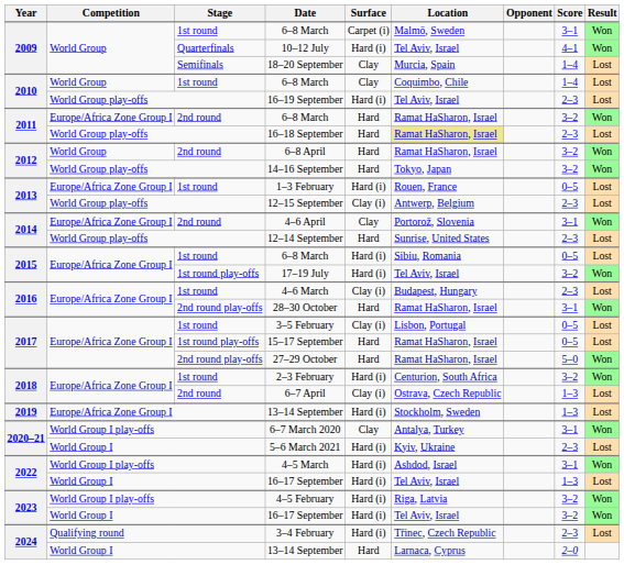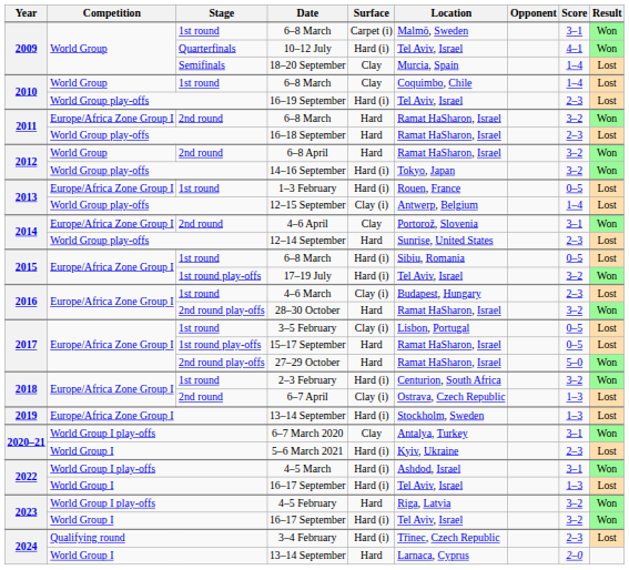 <table class="wikitable" style="text-align:center;">
 <tr>
 <th>Year</th>
 <th>Competition</th>
 <th>Stage</th>
 <th>Date</th>
 <th>Surface</th>
 <th>Location</th>
 <th>Opponent</th>
 <th>Score</th>
 <th>Result</th>
 </tr>
 <tr style="border-top:2px solid gray;">
 <th rowspan=3><a href='#'>2009</a></th>
 <td align=left rowspan=3><a href='#'>World Group</a></td>
 <td align=left><a href='#'>1st round</a></td>
 <td>6–8 March</td>
 <td>Carpet (i)</td>
 <td align=left><a href='#'>Malmö</a>, <a href='#'>Sweden</a></td>
 <td align=left></td>
 <td><a href='#'>3–1</a></td>
 <td bgcolor=#98FB98>Won</td>
 </tr>
 <tr>
 <td align=left><a href='#'>Quarterfinals</a></td>
 <td>10–12 July</td>
 <td>Hard (i)</td>
 <td align=left><a href='#'>Tel Aviv</a>, <a href='#'>Israel</a></td>
 <td align=left></td>
 <td><a href='#'>4–1</a></td>
 <td bgcolor=#98FB98>Won</td>
 </tr>
 <tr>
 <td align=left><a href='#'>Semifinals</a></td>
 <td>18–20 September</td>
 <td>Clay</td>
 <td align=left><a href='#'>Murcia</a>, <a href='#'>Spain</a></td>
 <td align=left></td>
 <td><a href='#'>1–4</a></td>
 <td bgcolor=#FFDEAD>Lost</td>
 </tr>
 <tr style="border-top:2px solid gray;">
 <th rowspan=2><a href='#'>2010</a></th>
 <td align=left><a href='#'>World Group</a></td>
 <td align=left><a href='#'>1st round</a></td>
 <td>6–8 March</td>
 <td>Clay</td>
 <td align=left><a href='#'>Coquimbo</a>, <a href='#'>Chile</a></td>
 <td align=left></td>
 <td><a href='#'>1–4</a></td>
 <td bgcolor=#FFDEAD>Lost</td>
 </tr>
 <tr>
 <td align=left colspan=2><a href='#'>World Group play-offs</a></td>
 <td>16–19 September</td>
 <td>Hard (i)</td>
 <td align=left><a href='#'>Tel Aviv</a>, <a href='#'>Israel</a></td>
 <td align=left></td>
 <td><a href='#'>2–3</a></td>
 <td bgcolor=#FFDEAD>Lost</td>
 </tr>
 <tr style="border-top:2px solid gray;">
 <th rowspan=2><a href='#'>2011</a></th>
 <td align=left><a href='#'>Europe/Africa Zone Group I</a></td>
 <td align=left><a href='#'>2nd round</a></td>
 <td>6–8 March</td>
 <td>Hard</td>
 <td align=left><a href='#'>Ramat HaSharon</a>, <a href='#'>Israel</a></td>
 <td align=left></td>
 <td><a href='#'>3–2</a></td>
 <td bgcolor=#98FB98>Won</td>
 </tr>
 <tr>
 <td align=left colspan=2><a href='#'>World Group play-offs</a></td>
 <td>16–18 September</td>
 <td>Hard</td>
-<td align=left style="background: khaki;"><a href='#'>Ramat HaSharon</a>, <a href='#'>Israel</a></td>
+<td align=left><a href='#'>Ramat HaSharon</a>, <a href='#'>Israel</a></td>
 <td align=left></td>
 <td><a href='#'>2–3</a></td>
 <td bgcolor=#FFDEAD>Lost</td>
 </tr>
 <tr style="border-top:2px solid gray;">
 <th rowspan=2><a href='#'>2012</a></th>
 <td align=left><a href='#'>World Group</a></td>
 <td align=left><a href='#'>2nd round</a></td>
 <td>6–8 April</td>
 <td>Hard</td>
 <td align=left><a href='#'>Ramat HaSharon</a>, <a href='#'>Israel</a></td>
 <td align=left></td>
 <td><a href='#'>3–2</a></td>
 <td bgcolor=#98FB98>Won</td>
 </tr>
 <tr>
 <td align=left colspan=2><a href='#'>World Group play-offs</a></td>
 <td>14–16 September</td>
-<td>Hard</td>
+<td>Hard (i)</td>
 <td align=left><a href='#'>Tokyo</a>, <a href='#'>Japan</a></td>
 <td align=left></td>
 <td><a href='#'>3–2</a></td>
 <td bgcolor=#98FB98>Won</td>
 </tr>
 <tr style="border-top:2px solid gray;">
 <th rowspan=2><a href='#'>2013</a></th>
 <td align=left><a href='#'>Europe/Africa Zone Group I</a></td>
 <td align=left><a href='#'>1st round</a></td>
 <td>1–3 February</td>
 <td>Hard (i)</td>
 <td align=left><a href='#'>Rouen</a>, <a href='#'>France</a></td>
 <td align=left></td>
 <td><a href='#'>0–5</a></td>
 <td bgcolor=#FFDEAD>Lost</td>
 </tr>
 <tr>
 <td align=left colspan=2><a href='#'>World Group play-offs</a></td>
 <td>12–15 September</td>
 <td>Clay (i)</td>
 <td align=left><a href='#'>Antwerp</a>, <a href='#'>Belgium</a></td>
 <td align=left></td>
-<td><a href='#'>2–3</a></td>
+<td><a href='#'>1–4</a></td>
 <td bgcolor=#FFDEAD>Lost</td>
 </tr>
 <tr style="border-top:2px solid gray;">
 <th rowspan=2><a href='#'>2014</a></th>
 <td align=left><a href='#'>Europe/Africa Zone Group I</a></td>
 <td align=left><a href='#'>2nd round</a></td>
 <td>4–6 April</td>
 <td>Clay</td>
 <td align=left><a href='#'>Portorož</a>, <a href='#'>Slovenia</a></td>
 <td align=left></td>
 <td><a href='#'>3–1</a></td>
 <td bgcolor=#98FB98>Won</td>
 </tr>
 <tr>
 <td align=left colspan=2><a href='#'>World Group play-offs</a></td>
 <td>12–14 September</td>
 <td>Hard</td>
 <td align=left><a href='#'>Sunrise</a>, <a href='#'>United States</a></td>
 <td align=left></td>
 <td><a href='#'>2–3</a></td>
 <td bgcolor=#FFDEAD>Lost</td>
 </tr>
 <tr style="border-top:2px solid gray;">
 <th rowspan=2><a href='#'>2015</a></th>
 <td align=left rowspan=2><a href='#'>Europe/Africa Zone Group I</a></td>
 <td align=left><a href='#'>1st round</a></td>
 <td>6–8 March</td>
 <td>Hard (i)</td>
 <td align=left><a href='#'>Sibiu</a>, <a href='#'>Romania</a></td>
 <td align=left></td>
 <td><a href='#'>0–5</a></td>
 <td bgcolor=#FFDEAD>Lost</td>
 </tr>
 <tr>
 <td align=left><a href='#'>1st round play-offs</a></td>
 <td>17–19 July</td>
 <td>Hard (i)</td>
 <td align=left><a href='#'>Tel Aviv</a>, <a href='#'>Israel</a></td>
 <td align=left></td>
 <td><a href='#'>3–2</a></td>
 <td bgcolor=#98FB98>Won</td>
 </tr>
 <tr style="border-top:2px solid gray;">
 <th rowspan=2><a href='#'>2016</a></th>
 <td align=left rowspan=2><a href='#'>Europe/Africa Zone Group I</a></td>
 <td align=left><a href='#'>1st round</a></td>
 <td>4–6 March</td>
 <td>Clay (i)</td>
 <td align=left><a href='#'>Budapest</a>, <a href='#'>Hungary</a></td>
 <td align=left></td>
 <td><a href='#'>2–3</a></td>
 <td bgcolor=#FFDEAD>Lost</td>
 </tr>
 <tr>
 <td align=left><a href='#'>2nd round play-offs</a></td>
 <td>28–30 October</td>
 <td>Hard</td>
 <td align=left><a href='#'>Ramat HaSharon</a>, <a href='#'>Israel</a></td>
 <td align=left></td>
-<td><a href='#'>3–1</a></td>
+<td><a href='#'>3–2</a></td>
 <td bgcolor=#98FB98>Won</td>
 </tr>
 <tr style="border-top:2px solid gray;">
 <th rowspan=3><a href='#'>2017</a></th>
 <td align=left rowspan=3><a href='#'>Europe/Africa Zone Group I</a></td>
 <td align=left><a href='#'>1st round</a></td>
 <td>3–5 February</td>
 <td>Clay (i)</td>
 <td align=left><a href='#'>Lisbon</a>, <a href='#'>Portugal</a></td>
 <td align=left></td>
 <td><a href='#'>0–5</a></td>
 <td bgcolor=#FFDEAD>Lost</td>
 </tr>
 <tr>
 <td align=left><a href='#'>1st round play-offs</a></td>
 <td>15–17 September</td>
 <td>Hard</td>
 <td align=left><a href='#'>Ramat HaSharon</a>, <a href='#'>Israel</a></td>
 <td align=left></td>
 <td><a href='#'>0–5</a></td>
 <td bgcolor=#FFDEAD>Lost</td>
 </tr>
 <tr>
 <td align=left><a href='#'>2nd round play-offs</a></td>
 <td>27–29 October</td>
 <td>Hard</td>
 <td align=left><a href='#'>Ramat HaSharon</a>, <a href='#'>Israel</a></td>
 <td align=left></td>
 <td><a href='#'>5–0</a></td>
 <td bgcolor=#98FB98>Won</td>
 </tr>
 <tr style="border-top:2px solid gray;">
 <th rowspan=2><a href='#'>2018</a></th>
 <td align=left rowspan=2><a href='#'>Europe/Africa Zone Group I</a></td>
 <td align=left><a href='#'>1st round</a></td>
 <td>2–3 February</td>
 <td>Hard (i)</td>
 <td align=left><a href='#'>Centurion</a>, <a href='#'>South Africa</a></td>
 <td align=left></td>
 <td><a href='#'>3–2</a></td>
 <td bgcolor=#98FB98>Won</td>
 </tr>
 <tr>
 <td align=left><a href='#'>2nd round</a></td>
 <td>6–7 April</td>
 <td>Clay (i)</td>
 <td align=left><a href='#'>Ostrava</a>, <a href='#'>Czech Republic</a></td>
 <td align=left></td>
 <td><a href='#'>1–3</a></td>
 <td bgcolor=#FFDEAD>Lost</td>
 </tr>
 <tr style="border-top:2px solid gray;">
 <th><a href='#'>2019</a></th>
 <td align=left colspan=2><a href='#'>Europe/Africa Zone Group I</a></td>
 <td>13–14 September</td>
 <td>Hard (i)</td>
 <td align=left><a href='#'>Stockholm</a>, <a href='#'>Sweden</a></td>
 <td align=left></td>
 <td><a href='#'>1–3</a></td>
 <td bgcolor=#FFDEAD>Lost</td>
 </tr>
 <tr style="border-top:2px solid gray;">
 <th rowspan=2><a href='#'>2020–21</a></th>
 <td align=left colspan=2><a href='#'>World Group I play-offs</a></td>
 <td>6–7 March 2020</td>
 <td>Clay</td>
 <td align=left><a href='#'>Antalya</a>, <a href='#'>Turkey</a></td>
 <td align=left></td>
 <td><a href='#'>3–1</a></td>
 <td bgcolor=#98FB98>Won</td>
 </tr>
 <tr>
 <td align=left colspan=2><a href='#'>World Group I</a></td>
 <td>5–6 March 2021</td>
 <td>Hard (i)</td>
 <td align=left><a href='#'>Kyiv</a>, <a href='#'>Ukraine</a></td>
 <td align=left></td>
 <td><a href='#'>2–3</a></td>
 <td bgcolor=#FFDEAD>Lost</td>
 </tr>
 <tr style="border-top:2px solid gray;">
 <th rowspan=2><a href='#'>2022</a></th>
 <td align=left colspan=2><a href='#'>World Group I play-offs</a></td>
 <td>4–5 March</td>
 <td>Hard (i)</td>
 <td align=left><a href='#'>Ashdod</a>, <a href='#'>Israel</a></td>
 <td align=left></td>
 <td><a href='#'>3–1</a></td>
 <td bgcolor=#98FB98>Won</td>
 </tr>
 <tr>
 <td align=left colspan=2><a href='#'>World Group I</a></td>
 <td>16–17 September</td>
 <td>Hard (i)</td>
 <td align=left><a href='#'>Tel Aviv</a>, <a href='#'>Israel</a></td>
 <td align=left></td>
 <td><a href='#'>1–3</a></td>
 <td bgcolor=#FFDEAD>Lost</td>
 </tr>
 <tr style="border-top:2px solid gray;">
 <th rowspan=2><a href='#'>2023</a></th>
 <td align=left colspan=2><a href='#'>World Group I play-offs</a></td>
 <td>4–5 February</td>
-<td>Hard (i)</td>
+<td>Hard</td>
 <td align=left><a href='#'>Riga</a>, <a href='#'>Latvia</a></td>
 <td align=left></td>
 <td><a href='#'>3–2</a></td>
 <td bgcolor=#98FB98>Won</td>
 </tr>
 <tr>
 <td align=left colspan=2><a href='#'>World Group I</a></td>
 <td>16–17 September</td>
 <td>Hard (i)</td>
 <td align=left><a href='#'>Tel Aviv</a>, <a href='#'>Israel</a></td>
 <td align=left></td>
 <td><a href='#'>3–2</a></td>
 <td bgcolor=#98FB98>Won</td>
 </tr>
 <tr style="border-top:2px solid gray;">
 <th rowspan=2><a href='#'>2024</a></th>
 <td align=left colspan=2><a href='#'>Qualifying round</a></td>
 <td>3–4 February</td>
 <td>Hard (i)</td>
 <td align=left><a href='#'>Třinec</a>, <a href='#'>Czech Republic</a></td>
 <td align=left></td>
 <td><a href='#'>2–3</a></td>
 <td bgcolor=#FFDEAD>Lost</td>
 </tr>
 <tr>
 <td align=left colspan=2><a href='#'>World Group I</a></td>
 <td>13–14 September</td>
 <td>Hard</td>
 <td align=left><a href='#'>Larnaca</a>, <a href='#'>Cyprus</a></td>
 <td align=left></td>
 <td><em><a href='#'>2–0</a></em></td>
 <td></td>
 </tr>
 </table>
